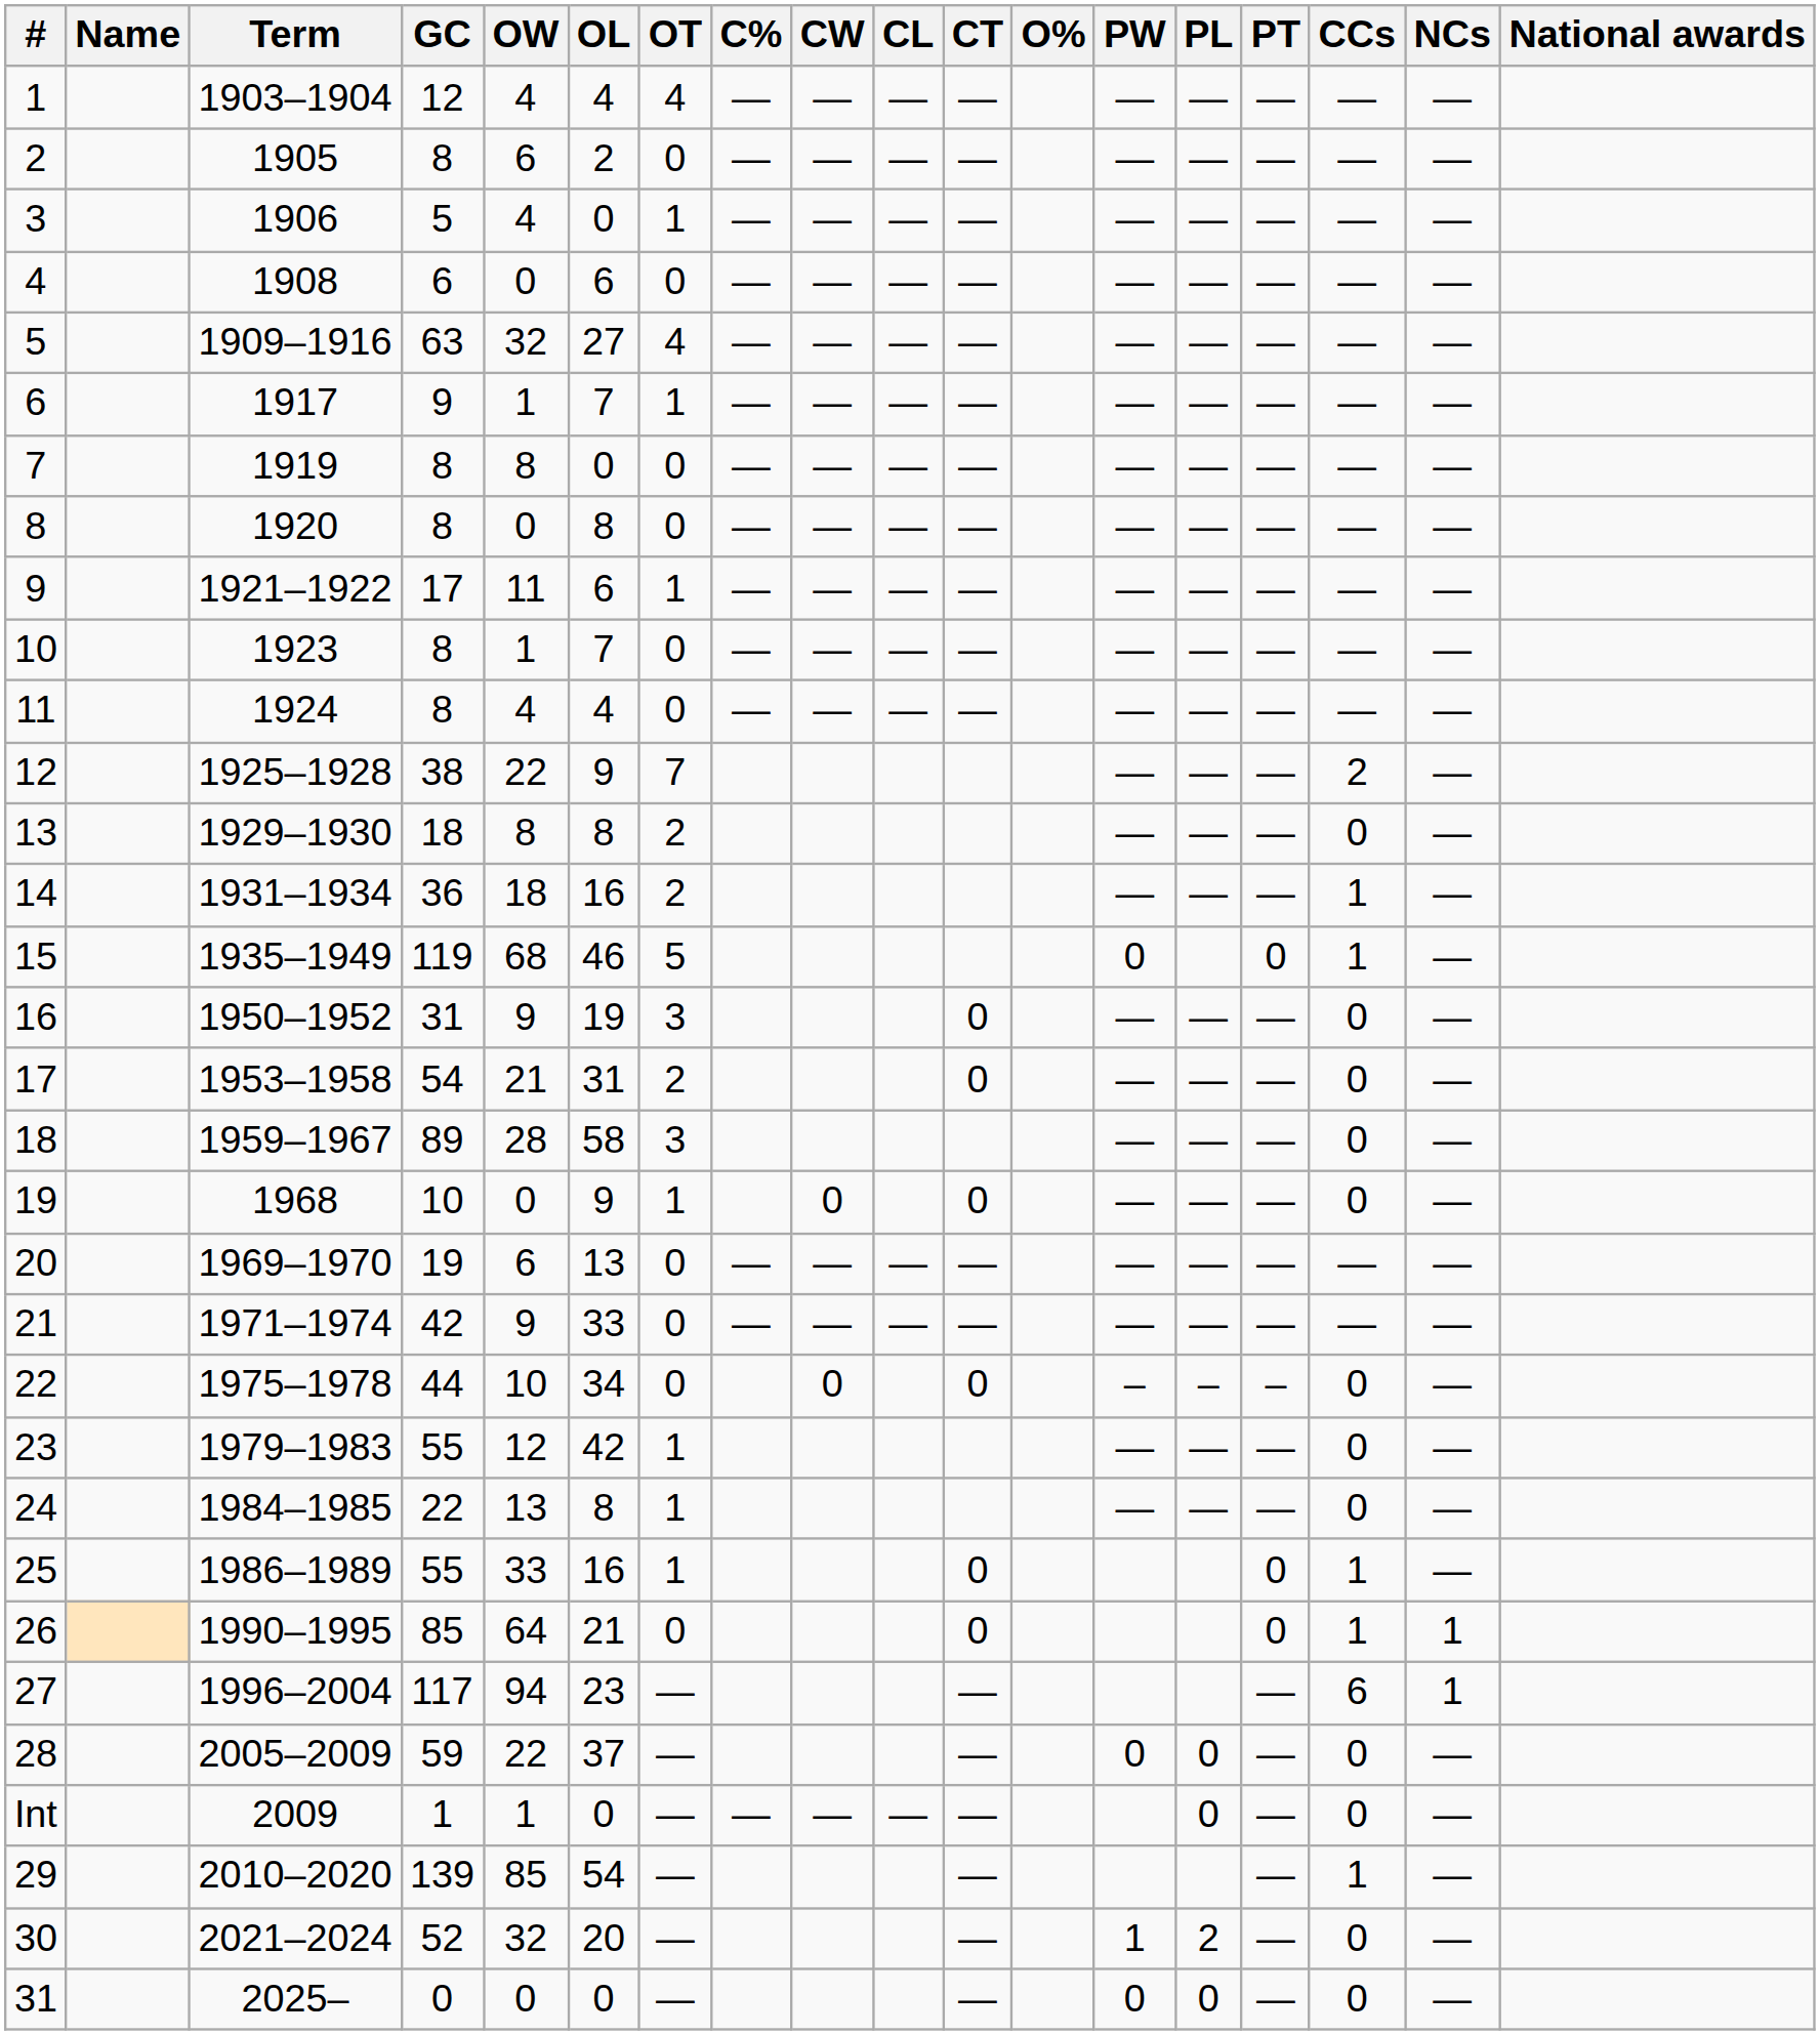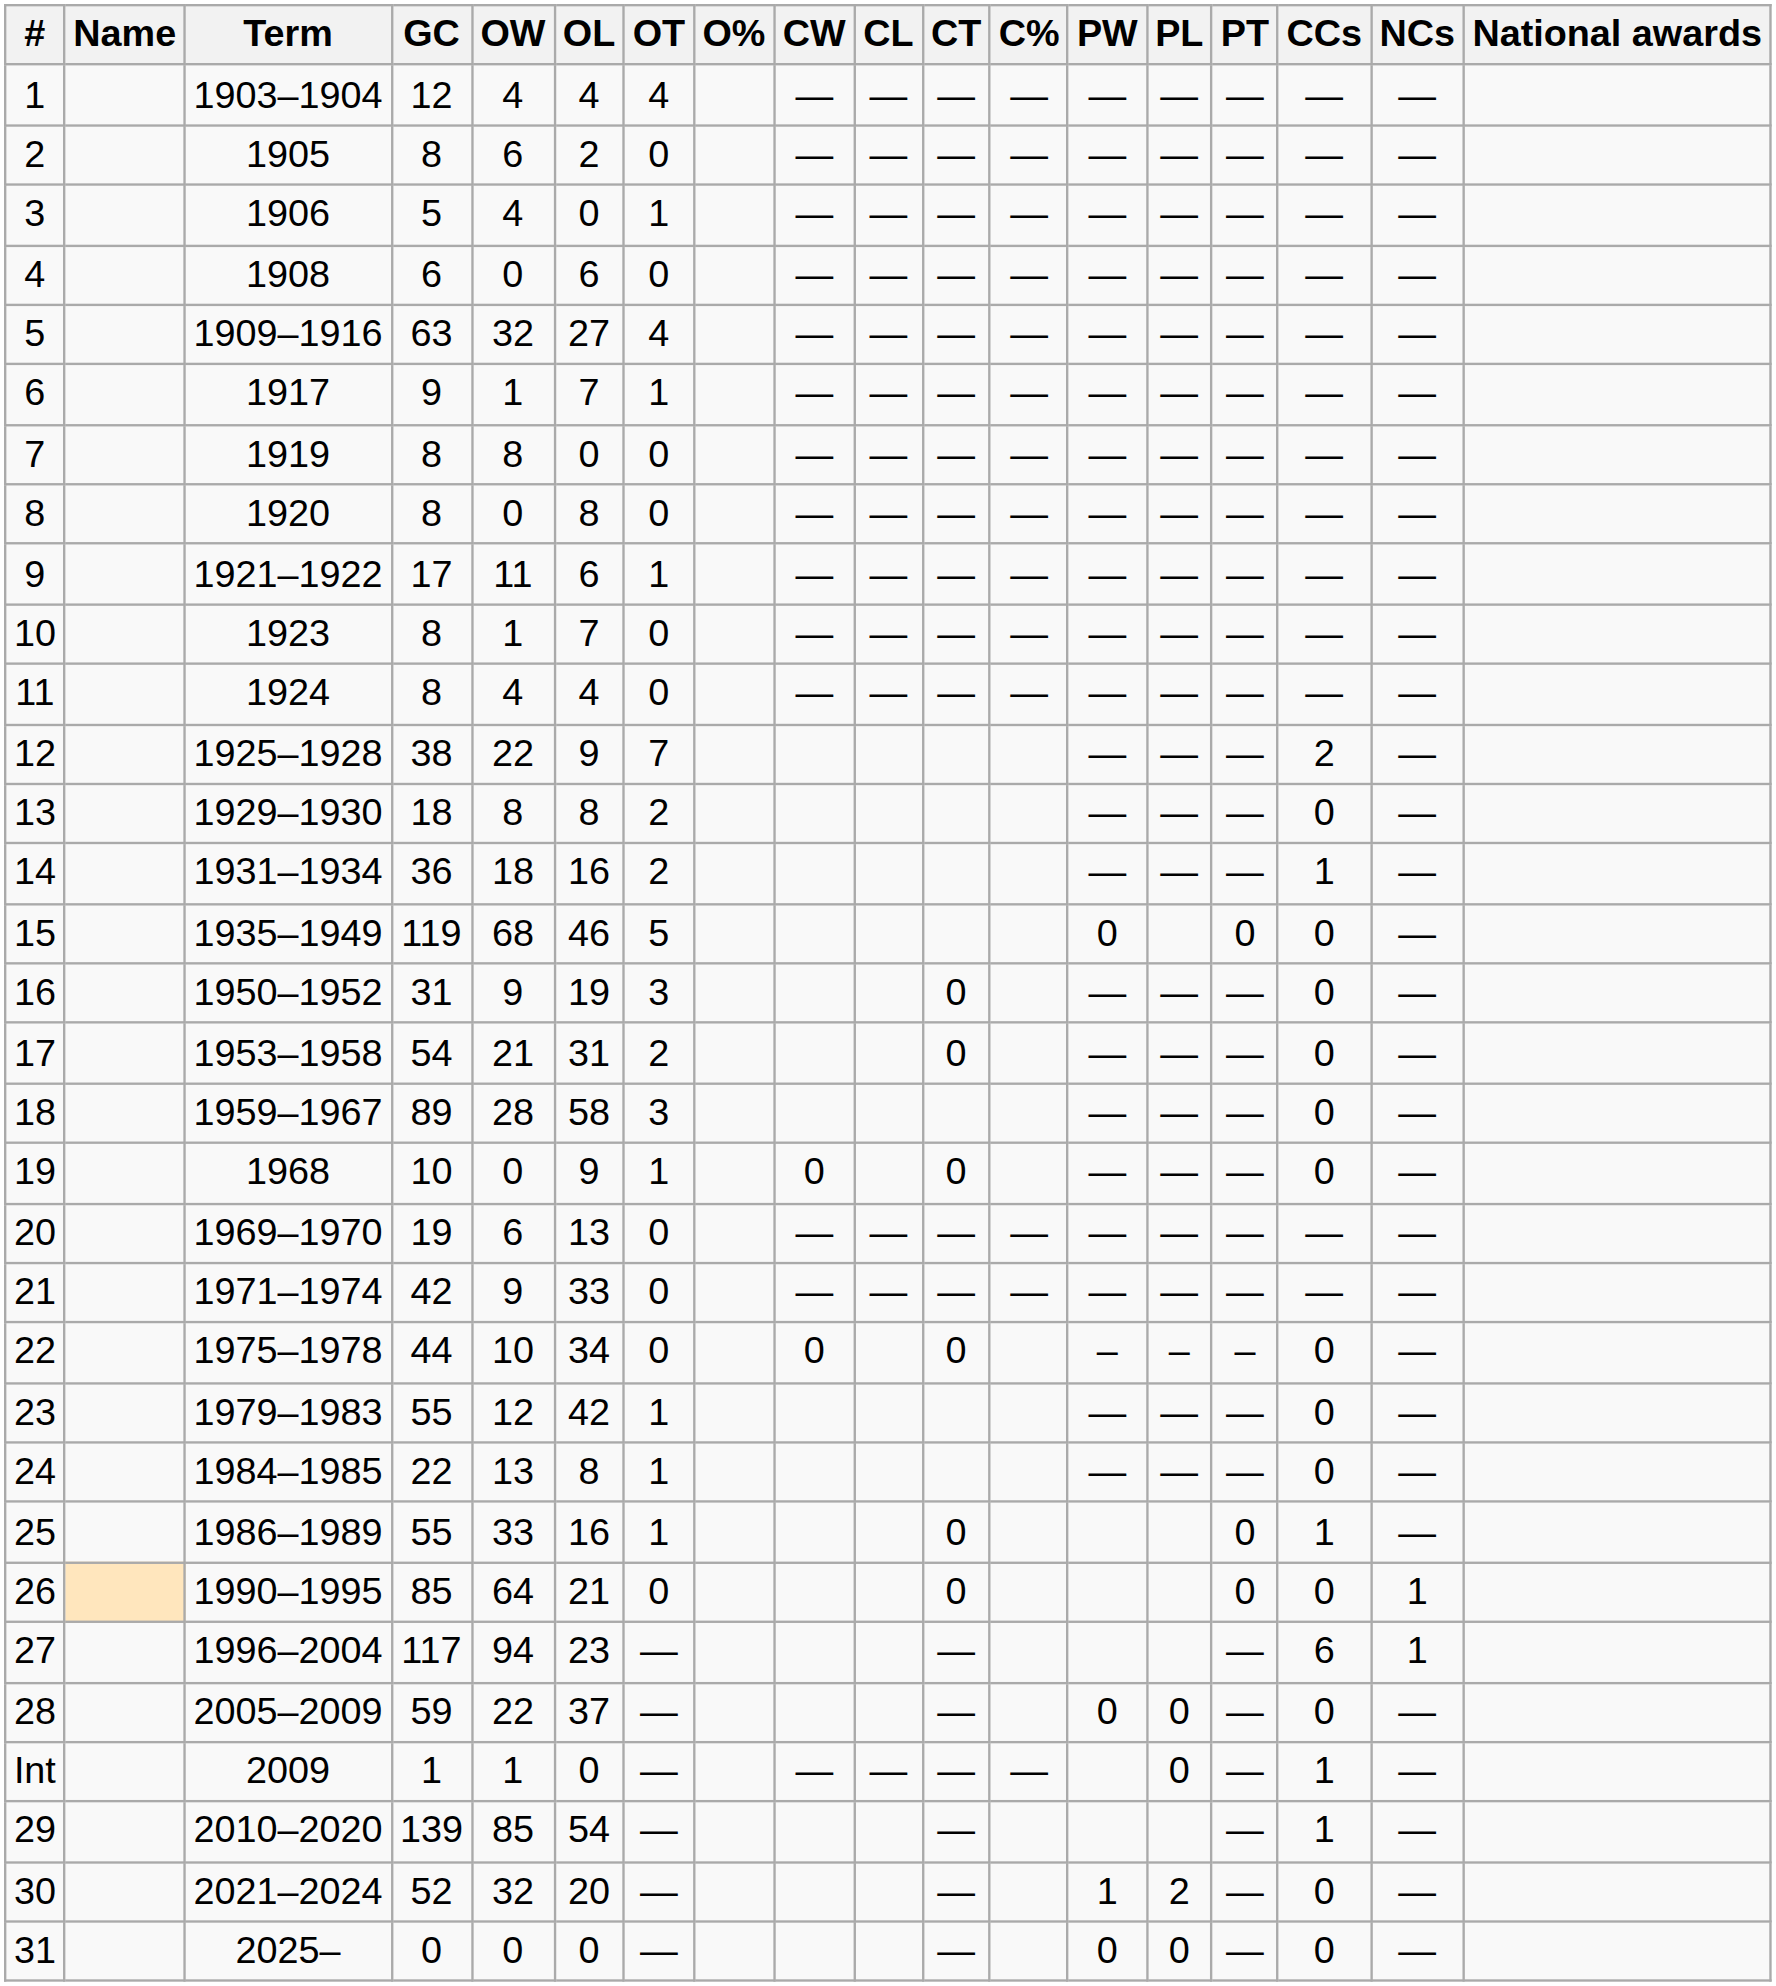 <table class="wikitable sortable" style="text-align:center;">
 <tr>
 <th>#</th>
 <th>Name</th>
 <th>Term</th>
 <th>GC</th>
 <th>OW</th>
 <th>OL</th>
 <th>OT</th>
-<th>C%</th>
+<th>O%</th>
 <th>CW</th>
 <th>CL</th>
 <th>CT</th>
-<th>O%</th>
+<th>C%</th>
 <th>PW</th>
 <th>PL</th>
 <th>PT</th>
 <th>CCs</th>
 <th>NCs</th>
 <th class="unsortable">National awards</th>
 </tr>
 <tr>
 <td>1</td>
 <td></td>
 <td>1903–1904</td>
 <td>12</td>
 <td>4</td>
 <td>4</td>
 <td>4</td>
+<td></td>
 <td>—</td>
 <td>—</td>
 <td>—</td>
 <td>—</td>
-<td></td>
 <td>—</td>
 <td>—</td>
 <td>—</td>
 <td>—</td>
 <td>—</td>
 <td> </td>
 </tr>
 <tr>
 <td>2</td>
 <td></td>
 <td>1905</td>
 <td>8</td>
 <td>6</td>
 <td>2</td>
 <td>0</td>
+<td></td>
 <td>—</td>
 <td>—</td>
 <td>—</td>
 <td>—</td>
-<td></td>
 <td>—</td>
 <td>—</td>
 <td>—</td>
 <td>—</td>
 <td>—</td>
 <td> </td>
 </tr>
 <tr>
 <td>3</td>
 <td></td>
 <td>1906</td>
 <td>5</td>
 <td>4</td>
 <td>0</td>
 <td>1</td>
+<td></td>
 <td>—</td>
 <td>—</td>
 <td>—</td>
 <td>—</td>
-<td></td>
 <td>—</td>
 <td>—</td>
 <td>—</td>
 <td>—</td>
 <td>—</td>
 <td> </td>
 </tr>
 <tr>
 <td>4</td>
 <td></td>
 <td>1908</td>
 <td>6</td>
 <td>0</td>
 <td>6</td>
 <td>0</td>
+<td></td>
 <td>—</td>
 <td>—</td>
 <td>—</td>
 <td>—</td>
-<td></td>
 <td>—</td>
 <td>—</td>
 <td>—</td>
 <td>—</td>
 <td>—</td>
 <td> </td>
 </tr>
 <tr>
 <td>5</td>
 <td></td>
 <td>1909–1916</td>
 <td>63</td>
 <td>32</td>
 <td>27</td>
 <td>4</td>
+<td></td>
 <td>—</td>
 <td>—</td>
 <td>—</td>
 <td>—</td>
-<td></td>
 <td>—</td>
 <td>—</td>
 <td>—</td>
 <td>—</td>
 <td>—</td>
 <td> </td>
 </tr>
 <tr>
 <td>6</td>
 <td></td>
 <td>1917</td>
 <td>9</td>
 <td>1</td>
 <td>7</td>
 <td>1</td>
+<td></td>
 <td>—</td>
 <td>—</td>
 <td>—</td>
 <td>—</td>
-<td></td>
 <td>—</td>
 <td>—</td>
 <td>—</td>
 <td>—</td>
 <td>—</td>
 <td> </td>
 </tr>
 <tr>
 <td>7</td>
 <td></td>
 <td>1919</td>
 <td>8</td>
 <td>8</td>
 <td>0</td>
 <td>0</td>
+<td></td>
 <td>—</td>
 <td>—</td>
 <td>—</td>
 <td>—</td>
-<td></td>
 <td>—</td>
 <td>—</td>
 <td>—</td>
 <td>—</td>
 <td>—</td>
 <td> </td>
 </tr>
 <tr>
 <td>8</td>
 <td></td>
 <td>1920</td>
 <td>8</td>
 <td>0</td>
 <td>8</td>
 <td>0</td>
+<td></td>
 <td>—</td>
 <td>—</td>
 <td>—</td>
 <td>—</td>
-<td></td>
 <td>—</td>
 <td>—</td>
 <td>—</td>
 <td>—</td>
 <td>—</td>
 <td> </td>
 </tr>
 <tr>
 <td>9</td>
 <td></td>
 <td>1921–1922</td>
 <td>17</td>
 <td>11</td>
 <td>6</td>
 <td>1</td>
+<td></td>
 <td>—</td>
 <td>—</td>
 <td>—</td>
 <td>—</td>
-<td></td>
 <td>—</td>
 <td>—</td>
 <td>—</td>
 <td>—</td>
 <td>—</td>
 <td> </td>
 </tr>
 <tr>
 <td>10</td>
 <td></td>
 <td>1923</td>
 <td>8</td>
 <td>1</td>
 <td>7</td>
 <td>0</td>
+<td></td>
 <td>—</td>
 <td>—</td>
 <td>—</td>
 <td>—</td>
-<td></td>
 <td>—</td>
 <td>—</td>
 <td>—</td>
 <td>—</td>
 <td>—</td>
 <td> </td>
 </tr>
 <tr>
 <td>11</td>
 <td></td>
 <td>1924</td>
 <td>8</td>
 <td>4</td>
 <td>4</td>
 <td>0</td>
+<td></td>
 <td>—</td>
 <td>—</td>
 <td>—</td>
 <td>—</td>
-<td></td>
 <td>—</td>
 <td>—</td>
 <td>—</td>
 <td>—</td>
 <td>—</td>
 <td> </td>
 </tr>
 <tr>
 <td>12</td>
 <td></td>
 <td>1925–1928</td>
 <td>38</td>
 <td>22</td>
 <td>9</td>
 <td>7</td>
 <td></td>
 <td></td>
 <td></td>
 <td></td>
 <td></td>
 <td>—</td>
 <td>—</td>
 <td>—</td>
 <td>2</td>
 <td>—</td>
 <td> </td>
 </tr>
 <tr>
 <td>13</td>
 <td></td>
 <td>1929–1930</td>
 <td>18</td>
 <td>8</td>
 <td>8</td>
 <td>2</td>
 <td></td>
 <td></td>
 <td></td>
 <td></td>
 <td></td>
 <td>—</td>
 <td>—</td>
 <td>—</td>
 <td>0</td>
 <td>—</td>
 <td> </td>
 </tr>
 <tr>
 <td>14</td>
 <td></td>
 <td>1931–1934</td>
 <td>36</td>
 <td>18</td>
 <td>16</td>
 <td>2</td>
 <td></td>
 <td></td>
 <td></td>
 <td></td>
 <td></td>
 <td>—</td>
 <td>—</td>
 <td>—</td>
 <td>1</td>
 <td>—</td>
 <td> </td>
 </tr>
 <tr>
 <td>15</td>
 <td></td>
 <td>1935–1949</td>
 <td>119</td>
 <td>68</td>
 <td>46</td>
 <td>5</td>
 <td></td>
 <td></td>
 <td></td>
 <td></td>
 <td></td>
 <td>0</td>
 <td></td>
 <td>0</td>
-<td>1</td>
+<td>0</td>
 <td>—</td>
 <td> </td>
 </tr>
 <tr>
 <td>16</td>
 <td></td>
 <td>1950–1952</td>
 <td>31</td>
 <td>9</td>
 <td>19</td>
 <td>3</td>
 <td></td>
 <td></td>
 <td></td>
 <td>0</td>
 <td></td>
 <td>—</td>
 <td>—</td>
 <td>—</td>
 <td>0</td>
 <td>—</td>
 <td> </td>
 </tr>
 <tr>
 <td>17</td>
 <td></td>
 <td>1953–1958</td>
 <td>54</td>
 <td>21</td>
 <td>31</td>
 <td>2</td>
 <td></td>
 <td></td>
 <td></td>
 <td>0</td>
 <td></td>
 <td>—</td>
 <td>—</td>
 <td>—</td>
 <td>0</td>
 <td>—</td>
 <td> </td>
 </tr>
 <tr>
 <td>18</td>
 <td></td>
 <td>1959–1967</td>
 <td>89</td>
 <td>28</td>
 <td>58</td>
 <td>3</td>
 <td></td>
 <td></td>
 <td></td>
 <td></td>
 <td></td>
 <td>—</td>
 <td>—</td>
 <td>—</td>
 <td>0</td>
 <td>—</td>
 <td> </td>
 </tr>
 <tr>
 <td>19</td>
 <td></td>
 <td>1968</td>
 <td>10</td>
 <td>0</td>
 <td>9</td>
 <td>1</td>
 <td></td>
 <td>0</td>
 <td></td>
 <td>0</td>
 <td></td>
 <td>—</td>
 <td>—</td>
 <td>—</td>
 <td>0</td>
 <td>—</td>
 <td> </td>
 </tr>
 <tr>
 <td>20</td>
 <td></td>
 <td>1969–1970</td>
 <td>19</td>
 <td>6</td>
 <td>13</td>
 <td>0</td>
+<td></td>
 <td>—</td>
 <td>—</td>
 <td>—</td>
 <td>—</td>
-<td></td>
 <td>—</td>
 <td>—</td>
 <td>—</td>
 <td>—</td>
 <td>—</td>
 <td> </td>
 </tr>
 <tr>
 <td>21</td>
 <td></td>
 <td>1971–1974</td>
 <td>42</td>
 <td>9</td>
 <td>33</td>
 <td>0</td>
+<td></td>
 <td>—</td>
 <td>—</td>
 <td>—</td>
 <td>—</td>
-<td></td>
 <td>—</td>
 <td>—</td>
 <td>—</td>
 <td>—</td>
 <td>—</td>
 <td> </td>
 </tr>
 <tr>
 <td>22</td>
 <td></td>
 <td>1975–1978</td>
 <td>44</td>
 <td>10</td>
 <td>34</td>
 <td>0</td>
 <td></td>
 <td>0</td>
 <td></td>
 <td>0</td>
 <td></td>
 <td>–</td>
 <td>–</td>
 <td>–</td>
 <td>0</td>
 <td>—</td>
 <td> </td>
 </tr>
 <tr>
 <td>23</td>
 <td></td>
 <td>1979–1983</td>
 <td>55</td>
 <td>12</td>
 <td>42</td>
 <td>1</td>
 <td></td>
 <td></td>
 <td></td>
 <td></td>
 <td></td>
 <td>—</td>
 <td>—</td>
 <td>—</td>
 <td>0</td>
 <td>—</td>
 <td> </td>
 </tr>
 <tr>
 <td>24</td>
 <td></td>
 <td>1984–1985</td>
 <td>22</td>
 <td>13</td>
 <td>8</td>
 <td>1</td>
 <td></td>
 <td></td>
 <td></td>
 <td></td>
 <td></td>
 <td>—</td>
 <td>—</td>
 <td>—</td>
 <td>0</td>
 <td>—</td>
 <td> </td>
 </tr>
 <tr>
 <td>25</td>
 <td></td>
 <td>1986–1989</td>
 <td>55</td>
 <td>33</td>
 <td>16</td>
 <td>1</td>
 <td></td>
 <td></td>
 <td></td>
 <td>0</td>
 <td></td>
 <td></td>
 <td></td>
 <td>0</td>
 <td>1</td>
 <td>—</td>
 <td> </td>
 </tr>
 <tr>
 <td>26</td>
 <td align="center" bgcolor="#FFE6BD"><sup></sup></td>
 <td>1990–1995</td>
 <td>85</td>
 <td>64</td>
 <td>21</td>
 <td>0</td>
 <td></td>
 <td></td>
 <td></td>
 <td>0</td>
 <td></td>
 <td></td>
 <td></td>
 <td>0</td>
-<td>1</td>
+<td>0</td>
 <td>1</td>
 <td> </td>
 </tr>
 <tr>
 <td>27</td>
 <td></td>
 <td>1996–2004</td>
 <td>117</td>
 <td>94</td>
 <td>23</td>
 <td>—</td>
 <td></td>
 <td></td>
 <td></td>
 <td>—</td>
 <td></td>
 <td></td>
 <td></td>
 <td>—</td>
 <td>6</td>
 <td>1</td>
 <td> </td>
 </tr>
 <tr>
 <td>28</td>
 <td></td>
 <td>2005–2009</td>
 <td>59</td>
 <td>22</td>
 <td>37</td>
 <td>—</td>
 <td></td>
 <td></td>
 <td></td>
 <td>—</td>
 <td></td>
 <td>0</td>
 <td>0</td>
 <td>—</td>
 <td>0</td>
 <td>—</td>
 <td> </td>
 </tr>
 <tr>
 <td>Int</td>
 <td><br></td>
 <td>2009</td>
 <td>1</td>
 <td>1</td>
 <td>0</td>
 <td>—</td>
+<td></td>
 <td>—</td>
 <td>—</td>
 <td>—</td>
 <td>—</td>
 <td></td>
-<td></td>
 <td>0</td>
 <td>—</td>
-<td>0</td>
+<td>1</td>
 <td>—</td>
 <td> </td>
 </tr>
 <tr>
 <td>29</td>
 <td></td>
 <td>2010–2020</td>
 <td>139</td>
 <td>85</td>
 <td>54</td>
 <td>—</td>
 <td></td>
 <td></td>
 <td></td>
 <td>—</td>
 <td></td>
 <td></td>
 <td></td>
 <td>—</td>
 <td>1</td>
 <td>—</td>
 <td> </td>
 </tr>
 <tr>
 <td>30</td>
 <td></td>
 <td>2021–2024</td>
 <td>52</td>
 <td>32</td>
 <td>20</td>
 <td>—</td>
 <td></td>
 <td></td>
 <td></td>
 <td>—</td>
 <td></td>
 <td>1</td>
 <td>2</td>
 <td>—</td>
 <td>0</td>
 <td>—</td>
 <td> </td>
 </tr>
 <tr>
 <td>31</td>
 <td></td>
 <td>2025–</td>
 <td>0</td>
 <td>0</td>
 <td>0</td>
 <td>—</td>
 <td></td>
 <td></td>
 <td></td>
 <td>—</td>
 <td></td>
 <td>0</td>
 <td>0</td>
 <td>—</td>
 <td>0</td>
 <td>—</td>
 <td> </td>
 </tr>
 </table>
